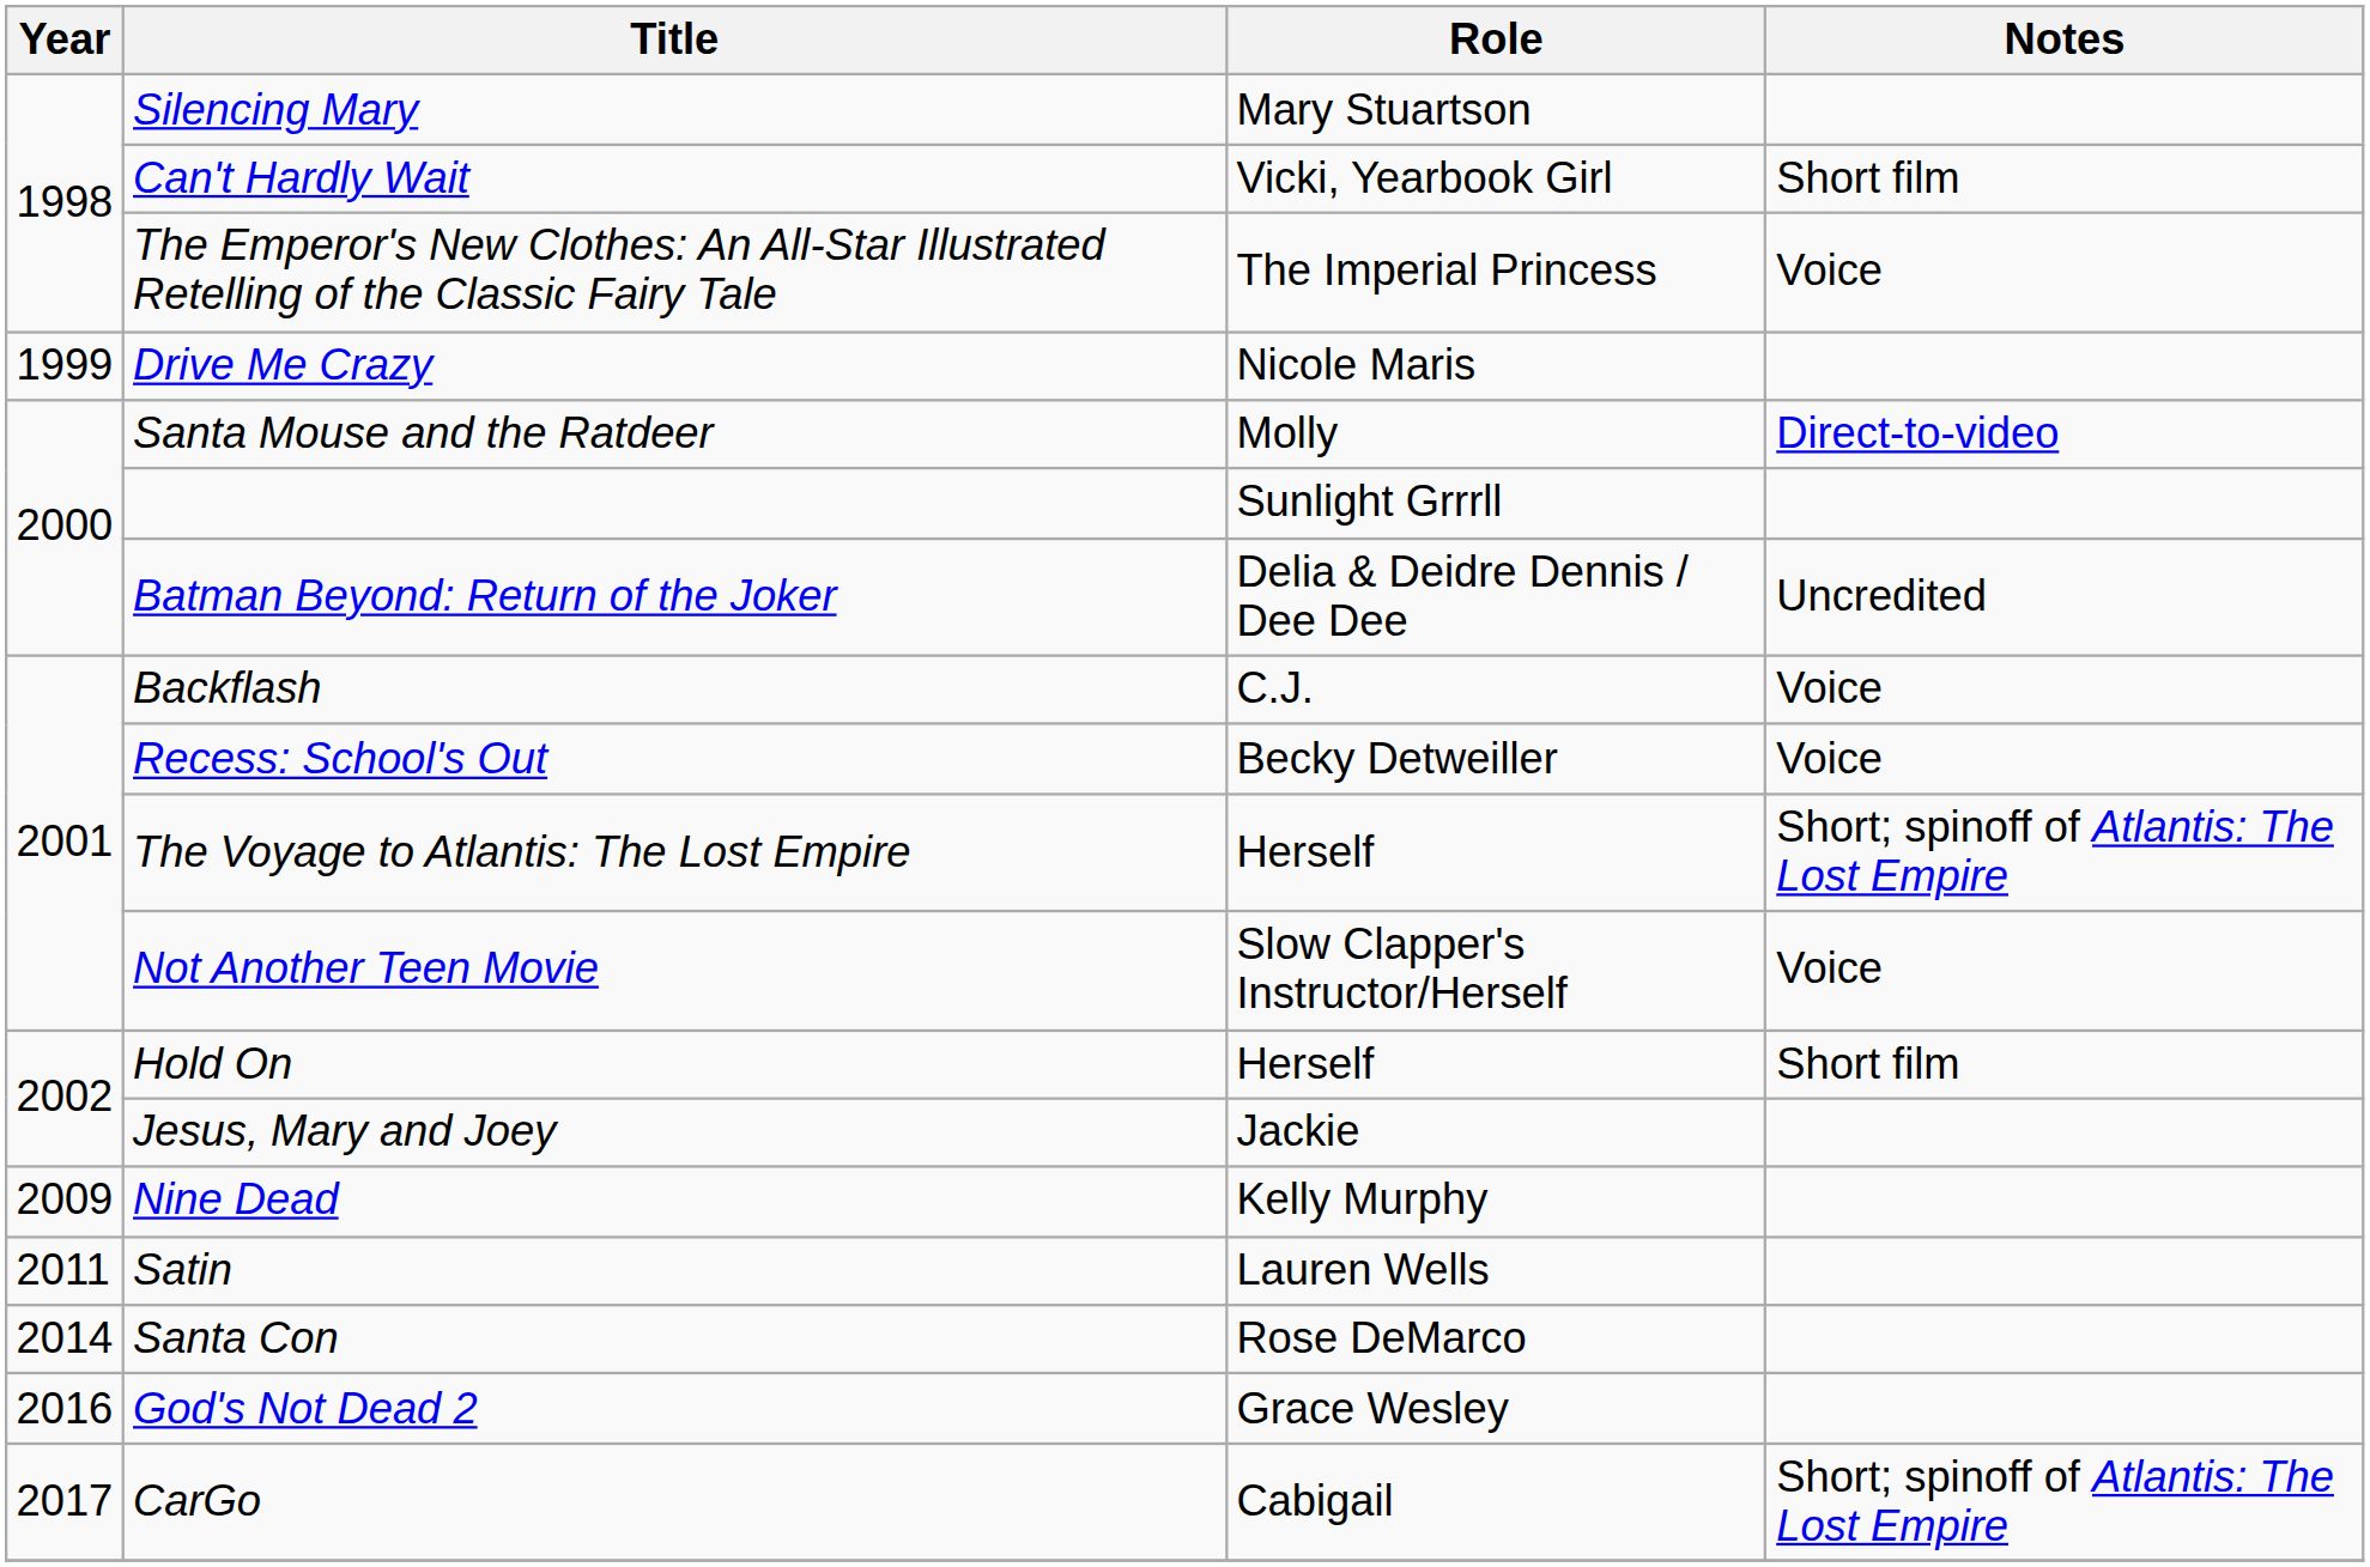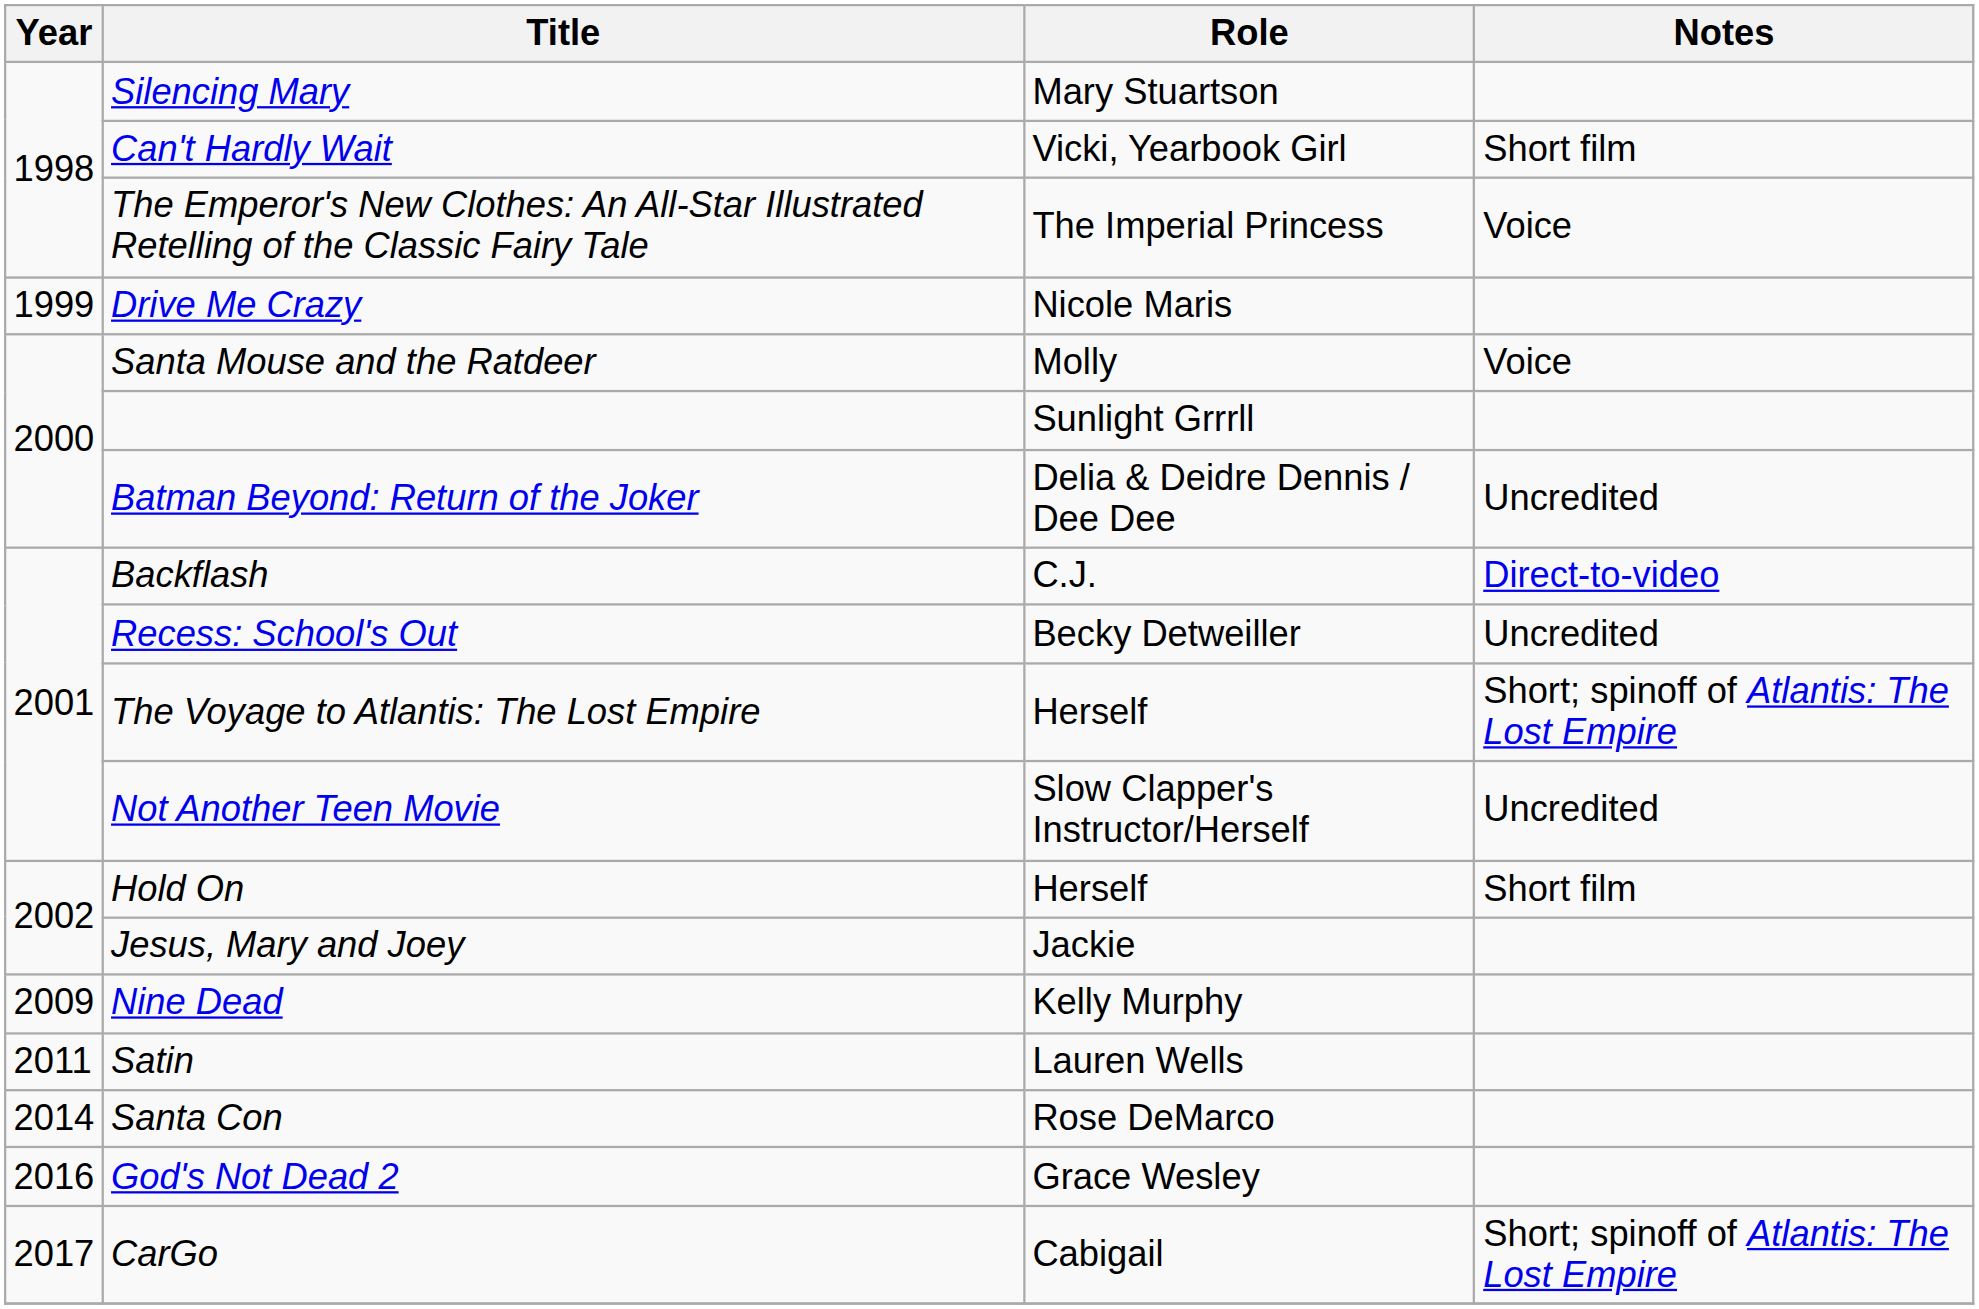 <table class="wikitable sortable">
 <tr>
 <th>Year</th>
 <th>Title</th>
 <th>Role</th>
 <th class="unsortable">Notes</th>
 </tr>
 <tr>
 <td rowspan=3>1998</td>
 <td><em><a href='#'>Silencing Mary</a></em></td>
 <td>Mary Stuartson</td>
 </tr>
 <tr>
 <td><em><a href='#'>Can't Hardly Wait</a></em></td>
 <td>Vicki, Yearbook Girl</td>
 <td>Short film</td>
 </tr>
 <tr>
 <td data-sort-value="Emperor's New Clothes: An All-Star Illustrated Retelling of the Classic Fairy Tale, The"><em>The Emperor's New Clothes: An All-Star Illustrated Retelling of the Classic Fairy Tale</em></td>
 <td>The Imperial Princess</td>
 <td>Voice</td>
 </tr>
 <tr>
 <td>1999</td>
 <td><em><a href='#'>Drive Me Crazy</a></em></td>
 <td>Nicole Maris</td>
 <td></td>
 </tr>
 <tr>
 <td rowspan=3>2000</td>
 <td><em>Santa Mouse and the Ratdeer</em></td>
 <td>Molly</td>
-<td><a href='#'>Direct-to-video</a></td>
+<td>Voice</td>
 </tr>
 <tr>
 <td><em></em></td>
 <td>Sunlight Grrrll</td>
 <td></td>
 </tr>
 <tr>
 <td><em><a href='#'>Batman Beyond: Return of the Joker</a></em></td>
 <td>Delia & Deidre Dennis / Dee Dee</td>
 <td>Uncredited</td>
 </tr>
 <tr>
 <td rowspan=4>2001</td>
 <td><em>Backflash</em></td>
 <td>C.J.</td>
-<td>Voice</td>
+<td><a href='#'>Direct-to-video</a></td>
 </tr>
 <tr>
 <td><em><a href='#'>Recess: School's Out</a></em></td>
 <td>Becky Detweiller</td>
-<td>Voice</td>
+<td>Uncredited</td>
 </tr>
 <tr>
 <td data-sort-value="Voyage to Atlantis: The Lost Empire, The"><em>The Voyage to Atlantis: The Lost Empire</em></td>
 <td>Herself</td>
 <td>Short; spinoff of <em><a href='#'>Atlantis: The Lost Empire</a></em></td>
 </tr>
 <tr>
 <td><em><a href='#'>Not Another Teen Movie</a></em></td>
 <td>Slow Clapper's Instructor/Herself</td>
-<td>Voice</td>
+<td>Uncredited</td>
 </tr>
 <tr>
 <td rowspan=2>2002</td>
 <td><em>Hold On</em></td>
 <td>Herself</td>
 <td>Short film</td>
 </tr>
 <tr>
 <td><em>Jesus, Mary and Joey</em></td>
 <td>Jackie</td>
 <td></td>
 </tr>
 <tr>
 <td>2009</td>
 <td><em><a href='#'>Nine Dead</a></em></td>
 <td>Kelly Murphy</td>
 <td></td>
 </tr>
 <tr>
 <td>2011</td>
 <td><em>Satin</em></td>
 <td>Lauren Wells</td>
 <td></td>
 </tr>
 <tr>
 <td>2014</td>
 <td><em>Santa Con</em></td>
 <td>Rose DeMarco</td>
 <td></td>
 </tr>
 <tr>
 <td>2016</td>
 <td><em><a href='#'>God's Not Dead 2</a></em></td>
 <td>Grace Wesley</td>
 <td></td>
 </tr>
 <tr>
 <td>2017</td>
 <td><em>CarGo</em></td>
 <td>Cabigail</td>
 <td>Short; spinoff of <em><a href='#'>Atlantis: The Lost Empire</a></em></td>
 </tr>
 <tr>
 </tr>
 </table>
